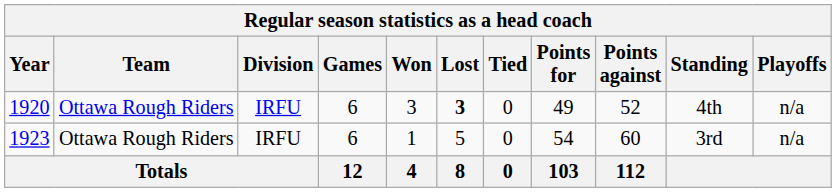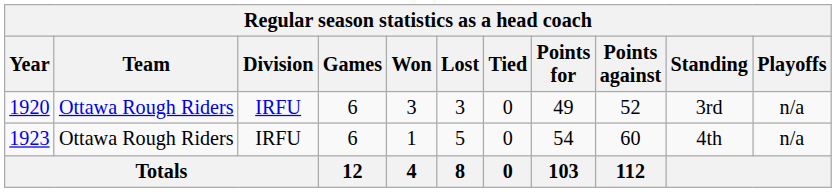 <table class="wikitable">
 <tr>
 <th colspan="11">Regular season statistics as a head coach</th>
 </tr>
 <tr>
 <th>Year</th>
 <th>Team</th>
 <th>Division</th>
 <th>Games</th>
 <th>Won</th>
 <th>Lost</th>
 <th>Tied</th>
 <th>Points<br>for</th>
 <th>Points<br>against</th>
 <th>Standing</th>
 <th>Playoffs</th>
 </tr>
 <tr align="center">
 <td><a href='#'>1920</a></td>
 <td><a href='#'>Ottawa Rough Riders</a></td>
 <td><a href='#'>IRFU</a></td>
 <td>6</td>
 <td>3</td>
-<td><strong>3</strong></td>
+<td>3</td>
 <td>0</td>
 <td>49</td>
 <td>52</td>
-<td>4th</td>
+<td>3rd</td>
 <td>n/a</td>
 </tr>
 <tr align="center">
 <td><a href='#'>1923</a></td>
 <td>Ottawa Rough Riders</td>
 <td>IRFU</td>
 <td>6</td>
 <td>1</td>
 <td>5</td>
 <td>0</td>
 <td>54</td>
 <td>60</td>
-<td>3rd</td>
+<td>4th</td>
 <td>n/a</td>
 </tr>
 <tr>
 <th colspan="3">Totals</th>
 <th>12</th>
 <th>4</th>
 <th>8</th>
 <th>0</th>
 <th>103</th>
 <th>112</th>
 <th colspan="2"> </th>
 </tr>
 </table>
